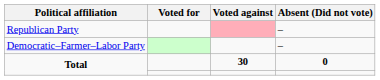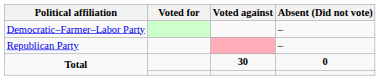 <table class="wikitable">
 <tr>
 <th>Political affiliation</th>
 <th style="width:17%;">Voted for</th>
 <th>Voted against</th>
 <th>Absent (Did not vote)</th>
 </tr>
 <tr>
+<td> <a href='#'>Democratic–Farmer–Labor Party</a></td>
+<td style="background-color:#CCFFCC;"></td>
+<td></td>
+<td>–</td>
+</tr>
+<tr>
 <td> <a href='#'>Republican Party</a></td>
 <td></td>
 <td style="background-color:#FFAEB9;"></td>
-<td>–</td>
-</tr>
-<tr>
-<td> <a href='#'>Democratic–Farmer–Labor Party</a></td>
-<td style="background-color:#CCFFCC;"></td>
-<td></td>
 <td>–</td>
 </tr>
 <tr>
 <td style="text-align:center;" rowspan="2"><strong>Total </strong></td>
 <td></td>
 <td style="text-align:center;"><strong>30</strong></td>
 <td style="text-align:center;"><strong>0</strong></td>
 </tr>
 <tr>
 <td style="text-align:center;"></td>
 <td style="text-align:center;"></td>
 <td style="text-align:center;"></td>
 </tr>
 </table>
